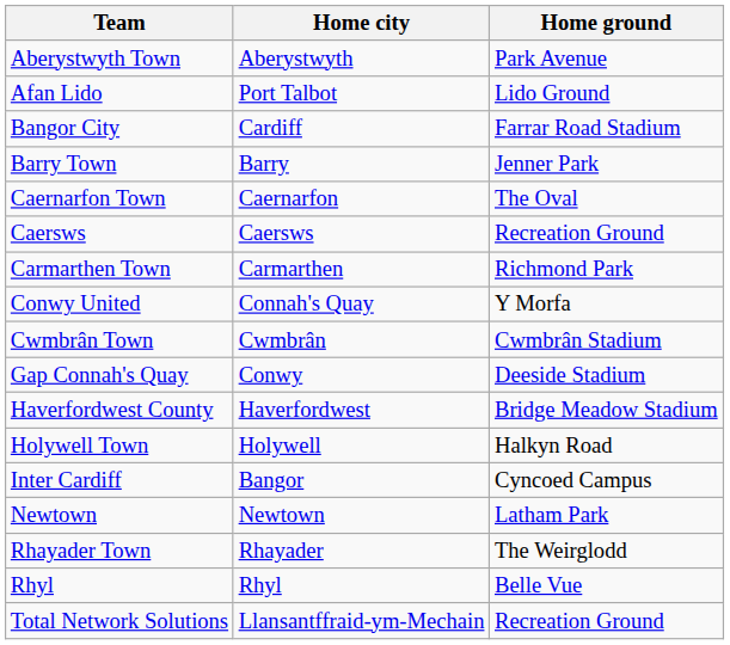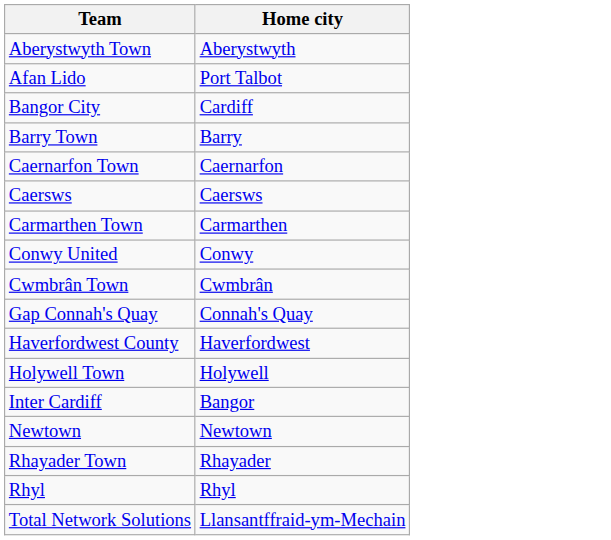 <table class="wikitable sortable">
 <tr>
 <th>Team</th>
 <th>Home city</th>
-<th>Home ground</th>
 </tr>
 <tr>
 <td><a href='#'>Aberystwyth Town</a></td>
 <td><a href='#'>Aberystwyth</a></td>
-<td><a href='#'>Park Avenue</a></td>
 </tr>
 <tr>
 <td><a href='#'>Afan Lido</a></td>
 <td><a href='#'>Port Talbot</a></td>
-<td><a href='#'>Lido Ground</a></td>
 </tr>
 <tr>
 <td><a href='#'>Bangor City</a></td>
 <td><a href='#'>Cardiff</a></td>
-<td><a href='#'>Farrar Road Stadium</a></td>
 </tr>
 <tr>
 <td><a href='#'>Barry Town</a></td>
 <td><a href='#'>Barry</a></td>
-<td><a href='#'>Jenner Park</a></td>
 </tr>
 <tr>
 <td><a href='#'>Caernarfon Town</a></td>
 <td><a href='#'>Caernarfon</a></td>
-<td><a href='#'>The Oval</a></td>
 </tr>
 <tr>
 <td><a href='#'>Caersws</a></td>
 <td><a href='#'>Caersws</a></td>
-<td><a href='#'>Recreation Ground</a></td>
 </tr>
 <tr>
 <td><a href='#'>Carmarthen Town</a></td>
 <td><a href='#'>Carmarthen</a></td>
-<td><a href='#'>Richmond Park</a></td>
 </tr>
 <tr>
 <td><a href='#'>Conwy United</a></td>
-<td><a href='#'>Connah's Quay</a></td>
-<td>Y Morfa</td>
+<td><a href='#'>Conwy</a></td>
 </tr>
 <tr>
 <td><a href='#'>Cwmbrân Town</a></td>
 <td><a href='#'>Cwmbrân</a></td>
-<td><a href='#'>Cwmbrân Stadium</a></td>
 </tr>
 <tr>
 <td><a href='#'>Gap Connah's Quay</a></td>
-<td><a href='#'>Conwy</a></td>
-<td><a href='#'>Deeside Stadium</a></td>
+<td><a href='#'>Connah's Quay</a></td>
 </tr>
 <tr>
 <td><a href='#'>Haverfordwest County</a></td>
 <td><a href='#'>Haverfordwest</a></td>
-<td><a href='#'>Bridge Meadow Stadium</a></td>
 </tr>
 <tr>
 <td><a href='#'>Holywell Town</a></td>
 <td><a href='#'>Holywell</a></td>
-<td>Halkyn Road</td>
 </tr>
 <tr>
 <td><a href='#'>Inter Cardiff</a></td>
 <td><a href='#'>Bangor</a></td>
-<td>Cyncoed Campus</td>
 </tr>
 <tr>
 <td><a href='#'>Newtown</a></td>
 <td><a href='#'>Newtown</a></td>
-<td><a href='#'>Latham Park</a></td>
 </tr>
 <tr>
 <td><a href='#'>Rhayader Town</a></td>
 <td><a href='#'>Rhayader</a></td>
-<td>The Weirglodd</td>
 </tr>
 <tr>
 <td><a href='#'>Rhyl</a></td>
 <td><a href='#'>Rhyl</a></td>
-<td><a href='#'>Belle Vue</a></td>
 </tr>
 <tr>
 <td><a href='#'>Total Network Solutions</a></td>
 <td><a href='#'>Llansantffraid-ym-Mechain</a></td>
-<td><a href='#'>Recreation Ground</a></td>
 </tr>
 </table>
